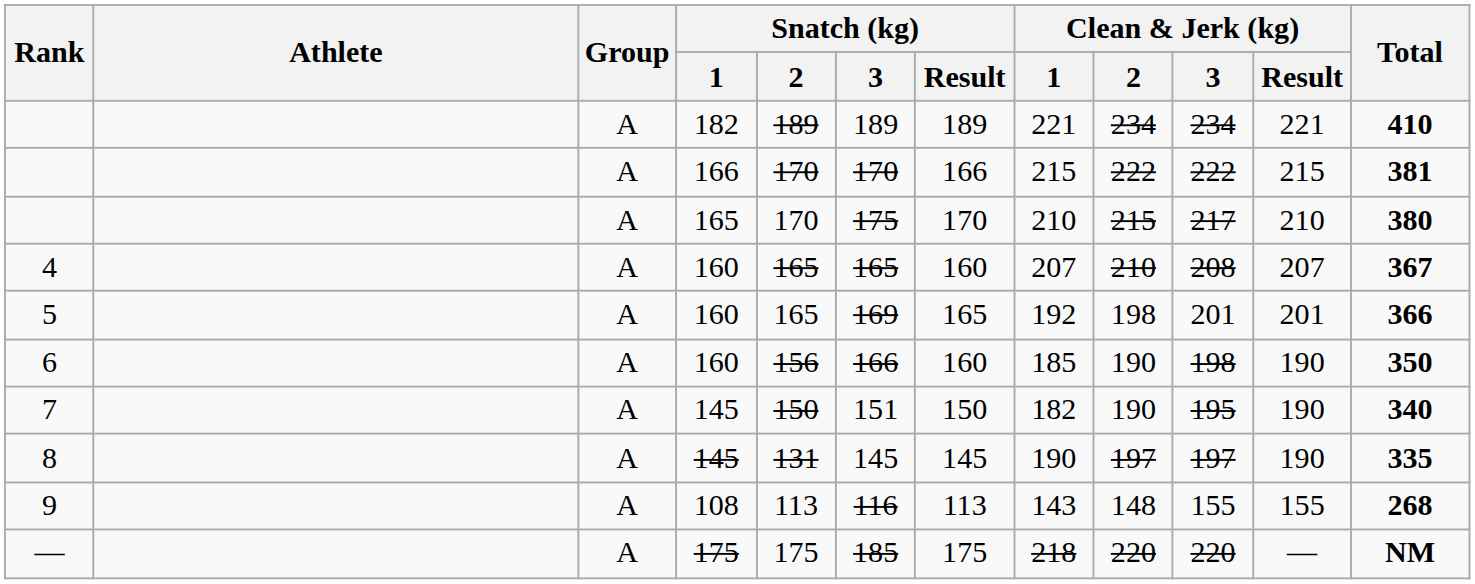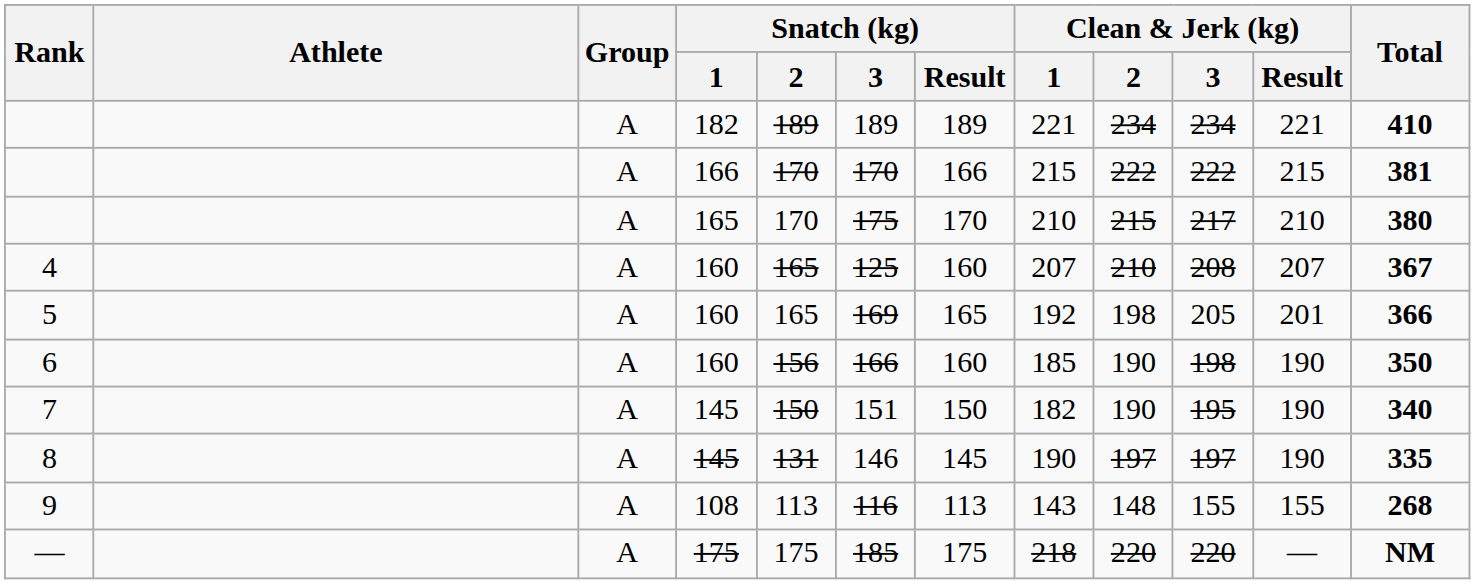 <table class = "wikitable" style="text-align:center;">
 <tr>
 <th rowspan=2 width=40>Rank</th>
 <th rowspan=2 width=250>Athlete</th>
 <th rowspan=2 width=40>Group</th>
 <th colspan=4>Snatch (kg)</th>
 <th colspan=4>Clean & Jerk (kg)</th>
 <th rowspan=2 width=55>Total</th>
 </tr>
 <tr>
 <th width=35>1</th>
 <th width=35>2</th>
 <th width=35>3</th>
 <th width=45>Result</th>
 <th width=35>1</th>
 <th width=35>2</th>
 <th width=35>3</th>
 <th width=45>Result</th>
 </tr>
 <tr>
 <td></td>
 <td align=left></td>
 <td>A</td>
 <td>182</td>
 <td><s>189</s></td>
 <td>189</td>
 <td>189</td>
 <td>221</td>
 <td><s>234</s></td>
 <td><s>234</s></td>
 <td>221</td>
 <td><strong>410</strong></td>
 </tr>
 <tr>
 <td></td>
 <td align=left></td>
 <td>A</td>
 <td>166</td>
 <td><s>170</s></td>
 <td><s>170</s></td>
 <td>166</td>
 <td>215</td>
 <td><s>222</s></td>
 <td><s>222</s></td>
 <td>215</td>
 <td><strong>381</strong></td>
 </tr>
 <tr>
 <td></td>
 <td align=left></td>
 <td>A</td>
 <td>165</td>
 <td>170</td>
 <td><s>175</s></td>
 <td>170</td>
 <td>210</td>
 <td><s>215</s></td>
 <td><s>217</s></td>
 <td>210</td>
 <td><strong>380</strong></td>
 </tr>
 <tr>
 <td>4</td>
 <td align=left></td>
 <td>A</td>
 <td>160</td>
 <td><s>165</s></td>
-<td><s>165</s></td>
+<td><s>125</s></td>
 <td>160</td>
 <td>207</td>
 <td><s>210</s></td>
 <td><s>208</s></td>
 <td>207</td>
 <td><strong>367</strong></td>
 </tr>
 <tr>
 <td>5</td>
 <td align=left></td>
 <td>A</td>
 <td>160</td>
 <td>165</td>
 <td><s>169</s></td>
 <td>165</td>
 <td>192</td>
 <td>198</td>
-<td>201</td>
+<td>205</td>
 <td>201</td>
 <td><strong>366</strong></td>
 </tr>
 <tr>
 <td>6</td>
 <td align=left></td>
 <td>A</td>
 <td>160</td>
 <td><s>156</s></td>
 <td><s>166</s></td>
 <td>160</td>
 <td>185</td>
 <td>190</td>
 <td><s>198</s></td>
 <td>190</td>
 <td><strong>350</strong></td>
 </tr>
 <tr>
 <td>7</td>
 <td align=left></td>
 <td>A</td>
 <td>145</td>
 <td><s>150</s></td>
 <td>151</td>
 <td>150</td>
 <td>182</td>
 <td>190</td>
 <td><s>195</s></td>
 <td>190</td>
 <td><strong>340</strong></td>
 </tr>
 <tr>
 <td>8</td>
 <td align=left></td>
 <td>A</td>
 <td><s>145</s></td>
 <td><s>131</s></td>
-<td>145</td>
+<td>146</td>
 <td>145</td>
 <td>190</td>
 <td><s>197</s></td>
 <td><s>197</s></td>
 <td>190</td>
 <td><strong>335</strong></td>
 </tr>
 <tr>
 <td>9</td>
 <td align=left></td>
 <td>A</td>
 <td>108</td>
 <td>113</td>
 <td><s>116</s></td>
 <td>113</td>
 <td>143</td>
 <td>148</td>
 <td>155</td>
 <td>155</td>
 <td><strong>268</strong></td>
 </tr>
 <tr>
 <td>—</td>
 <td align=left></td>
 <td>A</td>
 <td><s>175</s></td>
 <td>175</td>
 <td><s>185</s></td>
 <td>175</td>
 <td><s>218</s></td>
 <td><s>220</s></td>
 <td><s>220</s></td>
 <td>—</td>
 <td><strong>NM </strong></td>
 </tr>
 </table>
